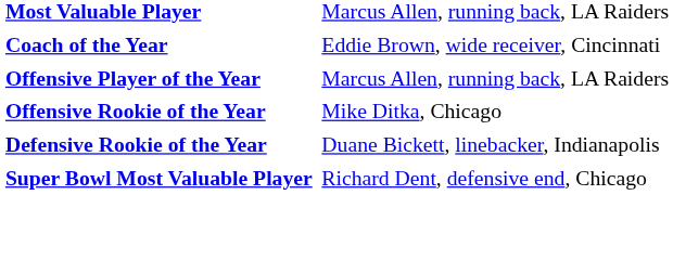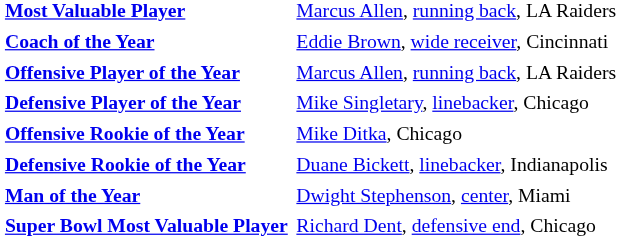 <table cellpadding="3" cellspacing="1">
 <tr>
 <td><strong><a href='#'>Most Valuable Player</a></strong></td>
 <td><a href='#'>Marcus Allen</a>, <a href='#'>running back</a>, LA Raiders</td>
 </tr>
 <tr>
 <td><strong><a href='#'>Coach of the Year</a></strong></td>
 <td><a href='#'>Eddie Brown</a>, <a href='#'>wide receiver</a>, Cincinnati</td>
 </tr>
 <tr>
 <td><strong><a href='#'>Offensive Player of the Year</a></strong></td>
 <td><a href='#'>Marcus Allen</a>, <a href='#'>running back</a>, LA Raiders</td>
 </tr>
 <tr>
+<td><strong><a href='#'>Defensive Player of the Year</a></strong></td>
+<td><a href='#'>Mike Singletary</a>, <a href='#'>linebacker</a>, Chicago</td>
+</tr>
+<tr>
 <td><strong><a href='#'>Offensive Rookie of the Year</a></strong></td>
 <td><a href='#'>Mike Ditka</a>, Chicago</td>
 </tr>
 <tr>
 <td><strong><a href='#'>Defensive Rookie of the Year</a></strong></td>
 <td><a href='#'>Duane Bickett</a>, <a href='#'>linebacker</a>, Indianapolis</td>
 </tr>
 <tr>
+<td><strong><a href='#'>Man of the Year</a></strong></td>
+<td><a href='#'>Dwight Stephenson</a>, <a href='#'>center</a>, Miami</td>
+</tr>
+<tr>
 <td><strong><a href='#'>Super Bowl Most Valuable Player</a></strong></td>
 <td><a href='#'>Richard Dent</a>, <a href='#'>defensive end</a>, Chicago</td>
 </tr>
 </table>
